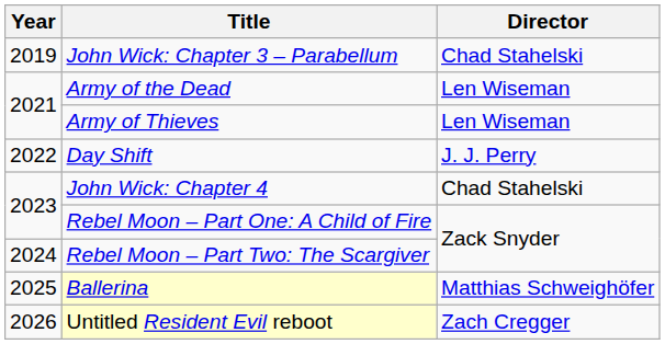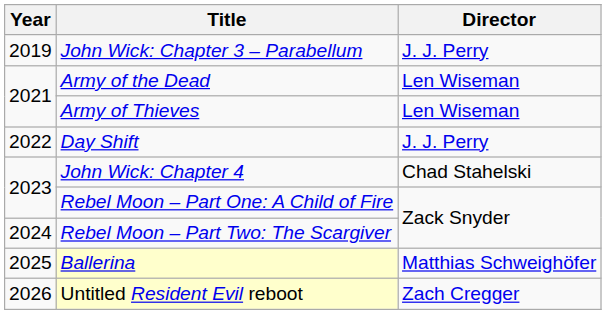 <table class="wikitable">
 <tr>
 <th>Year</th>
 <th>Title</th>
 <th>Director</th>
 </tr>
 <tr>
 <td>2019</td>
 <td><em><a href='#'>John Wick: Chapter 3 – Parabellum</a></em></td>
-<td><a href='#'>Chad Stahelski</a></td>
+<td><a href='#'>J. J. Perry</a></td>
 </tr>
 <tr>
 <td rowspan=2>2021</td>
 <td><em><a href='#'>Army of the Dead</a></em></td>
 <td><a href='#'>Len Wiseman</a></td>
 </tr>
 <tr>
 <td><em><a href='#'>Army of Thieves</a></em></td>
 <td><a href='#'>Len Wiseman</a></td>
 </tr>
 <tr>
 <td>2022</td>
 <td><em><a href='#'>Day Shift</a></em></td>
 <td><a href='#'>J. J. Perry</a></td>
 </tr>
 <tr>
 <td rowspan=2>2023</td>
 <td><em><a href='#'>John Wick: Chapter 4</a></em></td>
 <td>Chad Stahelski</td>
 </tr>
 <tr>
 <td><em><a href='#'>Rebel Moon – Part One: A Child of Fire</a></em></td>
 <td rowspan=2>Zack Snyder</td>
 </tr>
 <tr>
 <td>2024</td>
 <td><em><a href='#'>Rebel Moon – Part Two: The Scargiver</a></em></td>
 </tr>
 <tr>
 <td>2025</td>
 <td style="background:#FFFFCC;"><em><a href='#'>Ballerina</a></em>  </td>
 <td><a href='#'>Matthias Schweighöfer</a></td>
 </tr>
 <tr>
 <td>2026</td>
 <td style="background:#FFFFCC;">Untitled <em><a href='#'>Resident Evil</a></em> reboot </td>
 <td><a href='#'>Zach Cregger</a></td>
 </tr>
 </table>
